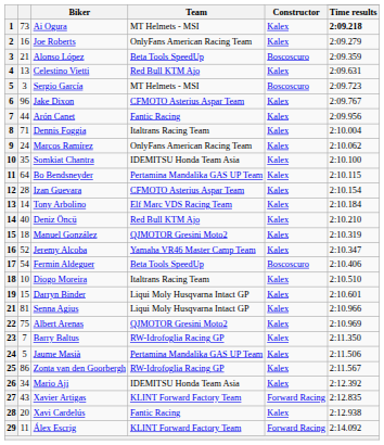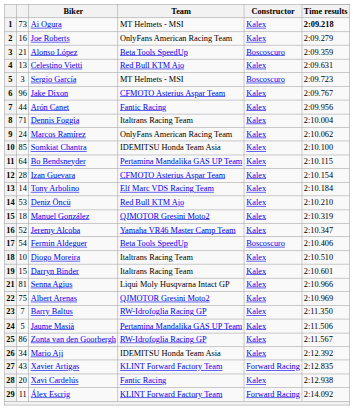 <table class="wikitable sortable" style="font-size: 85%;">
 <tr>
 <th rowspan="2"></th>
 <th rowspan="2"></th>
 <th rowspan="2">Biker</th>
 <th rowspan="2">Team</th>
 <th rowspan="2">Constructor</th>
 </tr>
 <tr>
 <th scope="col">Time results</th>
 </tr>
 <tr>
 <th scope="row">1</th>
 <td align="center">73</td>
 <td> <a href='#'>Ai Ogura</a></td>
 <td>MT Helmets - MSI</td>
 <td><a href='#'>Kalex</a></td>
 <td><strong>2:09.218</strong></td>
 </tr>
 <tr>
 <th scope="row">2</th>
 <td align="center">16</td>
 <td> <a href='#'>Joe Roberts</a></td>
 <td>OnlyFans American Racing Team</td>
 <td><a href='#'>Kalex</a></td>
 <td>2:09.279</td>
 </tr>
 <tr>
 <th scope="row">3</th>
 <td align="center">21</td>
 <td> <a href='#'>Alonso López</a></td>
 <td><a href='#'>Beta Tools SpeedUp</a></td>
 <td><a href='#'>Boscoscuro</a></td>
 <td>2:09.359</td>
 </tr>
 <tr>
 <th scope="row">4</th>
 <td align="center">13</td>
 <td> <a href='#'>Celestino Vietti</a></td>
 <td><a href='#'>Red Bull KTM Ajo</a></td>
 <td><a href='#'>Kalex</a></td>
 <td>2:09.631</td>
 </tr>
 <tr>
 <th scope="row">5</th>
 <td align="center">3</td>
 <td> <a href='#'>Sergio García</a></td>
 <td>MT Helmets - MSI</td>
 <td><a href='#'>Boscoscuro</a></td>
 <td>2:09.723</td>
 </tr>
 <tr>
 <th scope="row">6</th>
 <td align="center">96</td>
 <td> <a href='#'>Jake Dixon</a></td>
 <td><a href='#'>CFMOTO Asterius Aspar Team</a></td>
 <td><a href='#'>Kalex</a></td>
 <td>2:09.767</td>
 </tr>
 <tr>
 <th scope="row">7</th>
 <td align="center">44</td>
 <td> <a href='#'>Arón Canet</a></td>
 <td><a href='#'>Fantic Racing</a></td>
 <td><a href='#'>Kalex</a></td>
 <td>2:09.956</td>
 </tr>
 <tr>
 <th scope="row">8</th>
 <td align="center">71</td>
 <td> <a href='#'>Dennis Foggia</a></td>
 <td>Italtrans Racing Team</td>
 <td><a href='#'>Kalex</a></td>
 <td>2:10.004</td>
 </tr>
 <tr>
 <th scope="row">9</th>
 <td align="center">24</td>
 <td> <a href='#'>Marcos Ramírez</a></td>
 <td>OnlyFans American Racing Team</td>
 <td><a href='#'>Kalex</a></td>
 <td>2:10.062</td>
 </tr>
 <tr>
 <th scope="row">10</th>
-<td align="center">35</td>
+<td align="center">85</td>
 <td> <a href='#'>Somkiat Chantra</a></td>
 <td>IDEMITSU Honda Team Asia</td>
 <td><a href='#'>Kalex</a></td>
 <td>2:10.100</td>
 </tr>
 <tr>
 <th scope="row">11</th>
 <td align="center">64</td>
 <td> <a href='#'>Bo Bendsneyder</a></td>
 <td><a href='#'>Pertamina Mandalika GAS UP Team</a></td>
 <td><a href='#'>Kalex</a></td>
 <td>2:10.115</td>
 </tr>
 <tr>
 <th scope="row">12</th>
 <td align="center">28</td>
 <td> <a href='#'>Izan Guevara</a></td>
 <td><a href='#'>CFMOTO Asterius Aspar Team</a></td>
 <td><a href='#'>Kalex</a></td>
 <td>2:10.154</td>
 </tr>
 <tr>
 <th scope="row">13</th>
 <td align="center">14</td>
 <td> <a href='#'>Tony Arbolino</a></td>
 <td><a href='#'>Elf Marc VDS Racing Team</a></td>
 <td><a href='#'>Kalex</a></td>
 <td>2:10.184</td>
 </tr>
 <tr>
 <th scope="row">14</th>
-<td align="center">40</td>
+<td align="center">53</td>
 <td> <a href='#'>Deniz Öncü</a></td>
 <td><a href='#'>Red Bull KTM Ajo</a></td>
 <td><a href='#'>Kalex</a></td>
 <td>2:10.210</td>
 </tr>
 <tr>
 <th scope="row">15</th>
 <td align="center">18</td>
 <td> <a href='#'>Manuel González</a></td>
 <td><a href='#'>QJMOTOR Gresini Moto2</a></td>
 <td><a href='#'>Kalex</a></td>
 <td>2:10.319</td>
 </tr>
 <tr>
 <th scope="row">16</th>
 <td align="center">52</td>
 <td> <a href='#'>Jeremy Alcoba</a></td>
 <td><a href='#'>Yamaha VR46 Master Camp Team</a></td>
 <td><a href='#'>Kalex</a></td>
 <td>2:10.347</td>
 </tr>
 <tr>
 <th scope="row">17</th>
 <td align="center">54</td>
 <td> <a href='#'>Fermin Aldeguer</a></td>
 <td><a href='#'>Beta Tools SpeedUp</a></td>
 <td><a href='#'>Boscoscuro</a></td>
 <td>2:10.406</td>
 </tr>
 <tr>
 <th scope="row">18</th>
 <td align="center">10</td>
 <td> <a href='#'>Diogo Moreira</a></td>
 <td>Italtrans Racing Team</td>
 <td><a href='#'>Kalex</a></td>
 <td>2:10.510</td>
 </tr>
 <tr>
 <th scope="row">19</th>
 <td align="center">15</td>
 <td> <a href='#'>Darryn Binder</a></td>
-<td>Liqui Moly Husqvarna Intact GP</td>
+<td>Italtrans Racing Team</td>
 <td><a href='#'>Kalex</a></td>
 <td>2:10.601</td>
 </tr>
 <tr>
 <th scope="row">21</th>
 <td align="center">81</td>
 <td> <a href='#'>Senna Agius</a></td>
 <td>Liqui Moly Husqvarna Intact GP</td>
 <td><a href='#'>Kalex</a></td>
 <td>2:10.966</td>
 </tr>
 <tr>
 <th scope="row">22</th>
 <td align="center">75</td>
 <td> <a href='#'>Albert Arenas</a></td>
 <td><a href='#'>QJMOTOR Gresini Moto2</a></td>
 <td><a href='#'>Kalex</a></td>
 <td>2:10.969</td>
 </tr>
 <tr>
 <th scope="row">23</th>
 <td align="center">7</td>
 <td> <a href='#'>Barry Baltus</a></td>
 <td><a href='#'>RW-Idrofoglia Racing GP</a></td>
 <td><a href='#'>Kalex</a></td>
 <td>2:11.350</td>
 </tr>
 <tr>
 <th scope="row">24</th>
 <td align="center">5</td>
 <td> <a href='#'>Jaume Masià</a></td>
 <td><a href='#'>Pertamina Mandalika GAS UP Team</a></td>
 <td><a href='#'>Kalex</a></td>
 <td>2:11.506</td>
 </tr>
 <tr>
 <th scope="row">25</th>
 <td align="center">86</td>
 <td> <a href='#'>Zonta van den Goorbergh</a></td>
 <td><a href='#'>RW-Idrofoglia Racing GP</a></td>
 <td><a href='#'>Kalex</a></td>
 <td>2:11.567</td>
 </tr>
 <tr>
 <th scope="row">26</th>
 <td align="center">34</td>
 <td> <a href='#'>Mario Aji</a></td>
 <td>IDEMITSU Honda Team Asia</td>
 <td><a href='#'>Kalex</a></td>
 <td>2:12.392</td>
 </tr>
 <tr>
 <th scope="row">27</th>
 <td align="center">43</td>
 <td> <a href='#'>Xavier Artigas</a></td>
 <td><a href='#'>KLINT Forward Factory Team</a></td>
 <td><a href='#'>Forward Racing</a></td>
 <td>2:12.835</td>
 </tr>
 <tr>
 <th scope="row">28</th>
 <td align="center">20</td>
 <td> <a href='#'>Xavi Cardelús</a></td>
 <td><a href='#'>Fantic Racing</a></td>
 <td><a href='#'>Kalex</a></td>
 <td>2:12.938</td>
 </tr>
 <tr>
 <th scope="row">29</th>
 <td align="center">11</td>
 <td> <a href='#'>Álex Escrig</a></td>
 <td><a href='#'>KLINT Forward Factory Team</a></td>
 <td><a href='#'>Forward Racing</a></td>
 <td>2:14.092</td>
 </tr>
 <tr>
 <th colspan="7"></th>
 </tr>
 </table>
